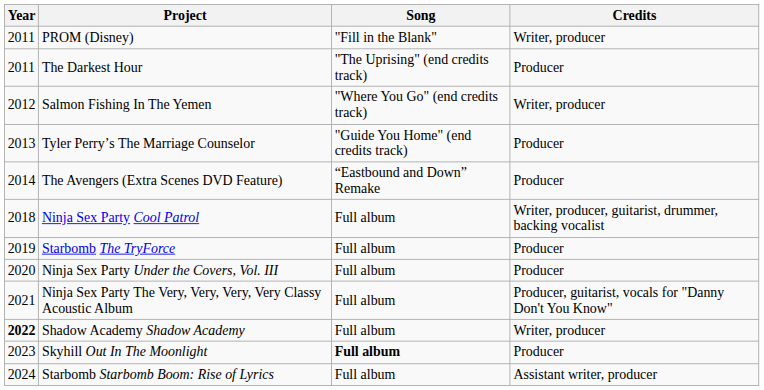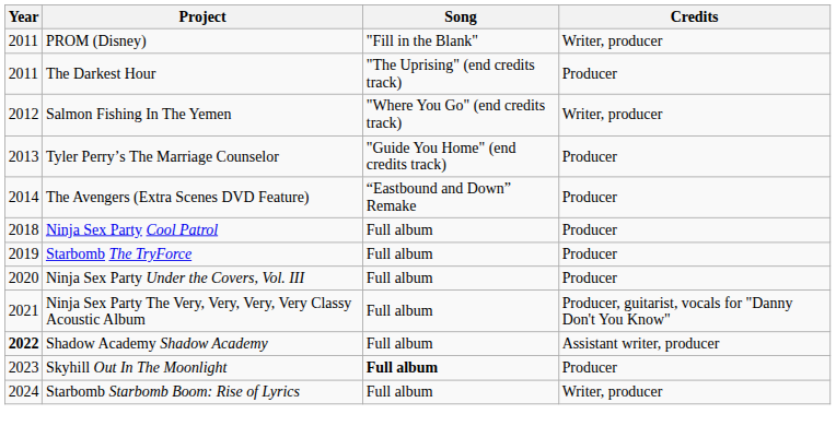 <table class="wikitable">
 <tr>
 <th>Year</th>
 <th>Project</th>
 <th>Song</th>
 <th>Credits</th>
 </tr>
 <tr>
 <td>2011</td>
 <td>PROM (Disney)</td>
 <td>"Fill in the Blank"</td>
 <td>Writer, producer</td>
 </tr>
 <tr>
 <td>2011</td>
 <td>The Darkest Hour</td>
 <td>"The Uprising" (end credits track)</td>
 <td>Producer</td>
 </tr>
 <tr>
 <td>2012</td>
 <td>Salmon Fishing In The Yemen</td>
 <td>"Where You Go" (end credits track)</td>
 <td>Writer, producer</td>
 </tr>
 <tr>
 <td>2013</td>
 <td>Tyler Perryʼs The Marriage Counselor</td>
 <td>"Guide You Home" (end credits track)</td>
 <td>Producer</td>
 </tr>
 <tr>
 <td>2014</td>
 <td>The Avengers (Extra Scenes DVD Feature)</td>
 <td>“Eastbound and Down” Remake</td>
 <td>Producer</td>
 </tr>
 <tr>
 <td>2018</td>
 <td><a href='#'>Ninja Sex Party</a>  <em><a href='#'>Cool Patrol</a></em></td>
 <td>Full album</td>
-<td>Writer, producer, guitarist, drummer, backing vocalist</td>
+<td>Producer</td>
 </tr>
 <tr>
 <td>2019</td>
 <td><a href='#'>Starbomb</a>  <em><a href='#'>The TryForce</a></em></td>
 <td>Full album</td>
 <td>Producer</td>
 </tr>
 <tr>
 <td>2020</td>
 <td>Ninja Sex Party  <em>Under the Covers, Vol. III</em></td>
 <td>Full album</td>
 <td>Producer</td>
 </tr>
 <tr>
 <td>2021</td>
 <td>Ninja Sex Party  The Very, Very, Very, Very Classy Acoustic Album</td>
 <td>Full album</td>
 <td>Producer, guitarist, vocals for "Danny Don't You Know"</td>
 </tr>
 <tr>
 <td><strong>2022</strong></td>
 <td>Shadow Academy  <em>Shadow Academy</em></td>
 <td>Full album</td>
-<td>Writer, producer</td>
+<td>Assistant writer, producer</td>
 </tr>
 <tr>
 <td>2023</td>
 <td>Skyhill  <em>Out In The Moonlight</em></td>
 <td><strong>Full album</strong></td>
 <td>Producer</td>
 </tr>
 <tr>
 <td>2024</td>
 <td>Starbomb   <em>Starbomb Boom: Rise of Lyrics</em></td>
 <td>Full album</td>
-<td>Assistant writer, producer</td>
+<td>Writer, producer</td>
 </tr>
 </table>
